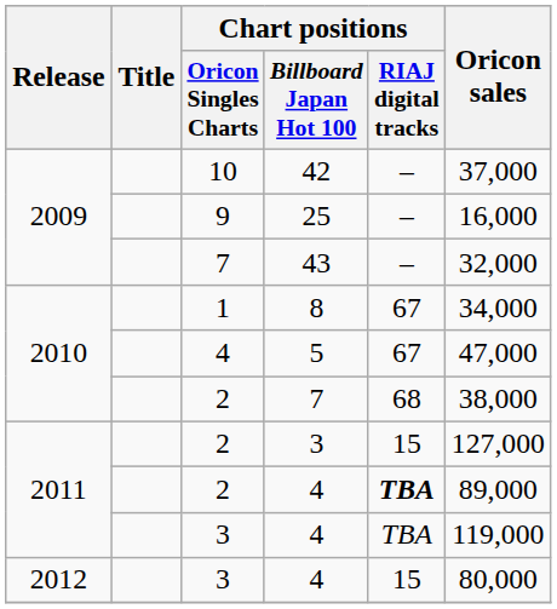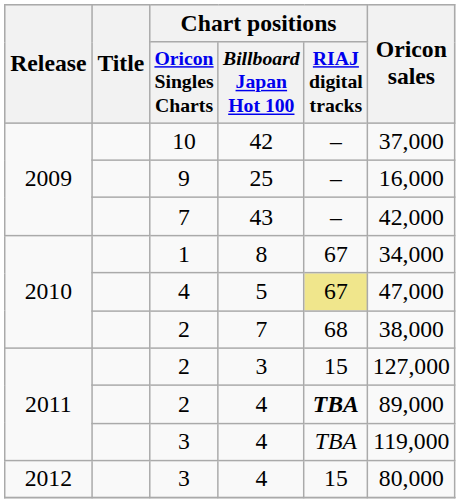 <table class="wikitable" style="text-align:center">
 <tr bgcolor="#CCCCCC">
 <th rowspan="2">Release</th>
 <th rowspan="2">Title</th>
 <th colspan="3">Chart positions</th>
 <th rowspan="2">Oricon<br>sales<br></th>
 </tr>
 <tr style="font-size:smaller;">
 <th width="35"><a href='#'>Oricon</a> Singles Charts<br></th>
 <th width="35"><em>Billboard</em> <a href='#'>Japan Hot 100</a><br></th>
 <th width="35"><a href='#'>RIAJ</a> digital tracks<br></th>
 </tr>
 <tr>
 <td rowspan="3">2009</td>
 <td align="left"></td>
 <td>10</td>
 <td>42</td>
 <td>–</td>
 <td>37,000 </td>
 </tr>
 <tr>
 <td align="left"></td>
 <td>9</td>
 <td>25</td>
 <td>–</td>
 <td>16,000 </td>
 </tr>
 <tr>
 <td align="left"></td>
 <td>7</td>
 <td>43</td>
 <td>–</td>
-<td>32,000 </td>
+<td>42,000 </td>
 </tr>
 <tr>
 <td rowspan="3">2010</td>
 <td align="left"></td>
 <td>1</td>
 <td>8</td>
 <td>67</td>
 <td>34,000 </td>
 </tr>
 <tr>
 <td align="left"></td>
 <td>4</td>
 <td>5</td>
-<td>67</td>
+<td style="background: khaki;">67</td>
 <td>47,000 </td>
 </tr>
 <tr>
 <td align="left"></td>
 <td>2</td>
 <td>7</td>
 <td>68</td>
 <td>38,000 </td>
 </tr>
 <tr>
 <td rowspan="3">2011</td>
 <td align="left"></td>
 <td>2</td>
 <td>3</td>
 <td>15</td>
 <td>127,000 </td>
 </tr>
 <tr>
 <td align="left"></td>
 <td>2</td>
 <td>4</td>
 <td><strong><em>TBA</em></strong></td>
 <td>89,000 </td>
 </tr>
 <tr>
 <td align="left"></td>
 <td>3</td>
 <td>4</td>
 <td><em>TBA</em></td>
 <td>119,000 </td>
 </tr>
 <tr>
 <td rowspan="1">2012</td>
 <td align="left"></td>
 <td>3</td>
 <td>4</td>
 <td>15</td>
 <td>80,000 </td>
 </tr>
 <tr>
 </tr>
 </table>
